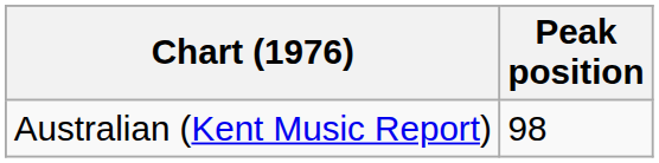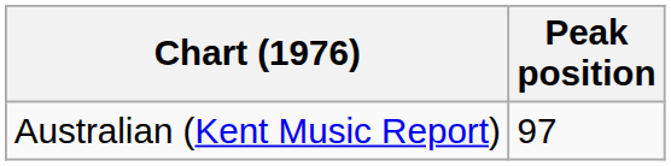 <table class="wikitable sortable plainrowheaders">
 <tr>
 <th scope="col">Chart (1976)</th>
 <th scope="col">Peak<br>position</th>
 </tr>
 <tr>
 <td>Australian (<a href='#'>Kent Music Report</a>)</td>
-<td>98</td>
+<td>97</td>
 </tr>
 </table>
